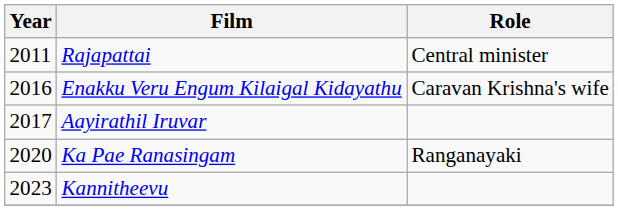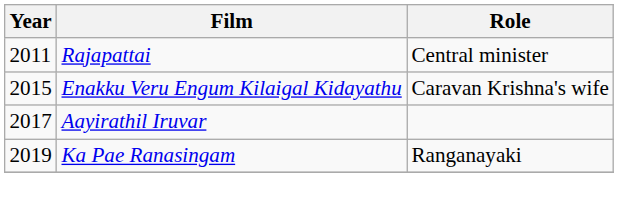 <table class="wikitable">
 <tr>
 <th>Year</th>
 <th>Film</th>
 <th>Role</th>
 </tr>
 <tr>
 <td>2011</td>
 <td><em><a href='#'>Rajapattai</a></em></td>
 <td>Central minister</td>
 </tr>
 <tr>
-<td>2016</td>
+<td>2015</td>
 <td><em><a href='#'>Enakku Veru Engum Kilaigal Kidayathu</a></em></td>
 <td>Caravan Krishna's wife</td>
 </tr>
 <tr>
 <td>2017</td>
 <td><em><a href='#'>Aayirathil Iruvar</a></em></td>
 <td></td>
 </tr>
 <tr>
-<td>2020</td>
+<td>2019</td>
 <td><em><a href='#'>Ka Pae Ranasingam</a></em></td>
 <td>Ranganayaki</td>
 </tr>
 <tr>
-<td>2023</td>
-<td><em><a href='#'>Kannitheevu</a></em></td>
-<td></td>
-</tr>
-<tr>
 </tr>
 </table>
